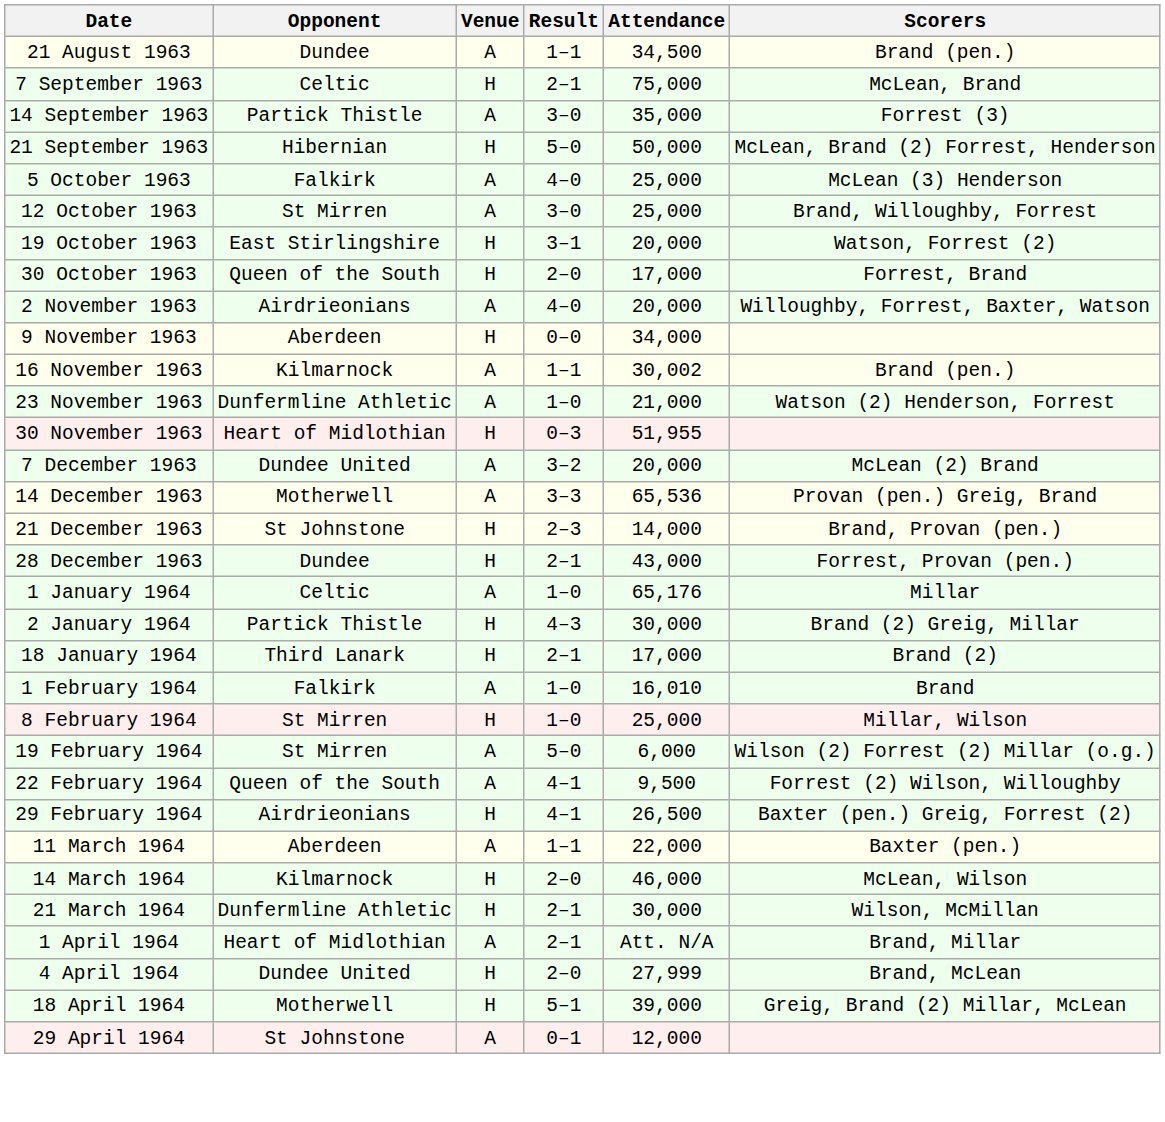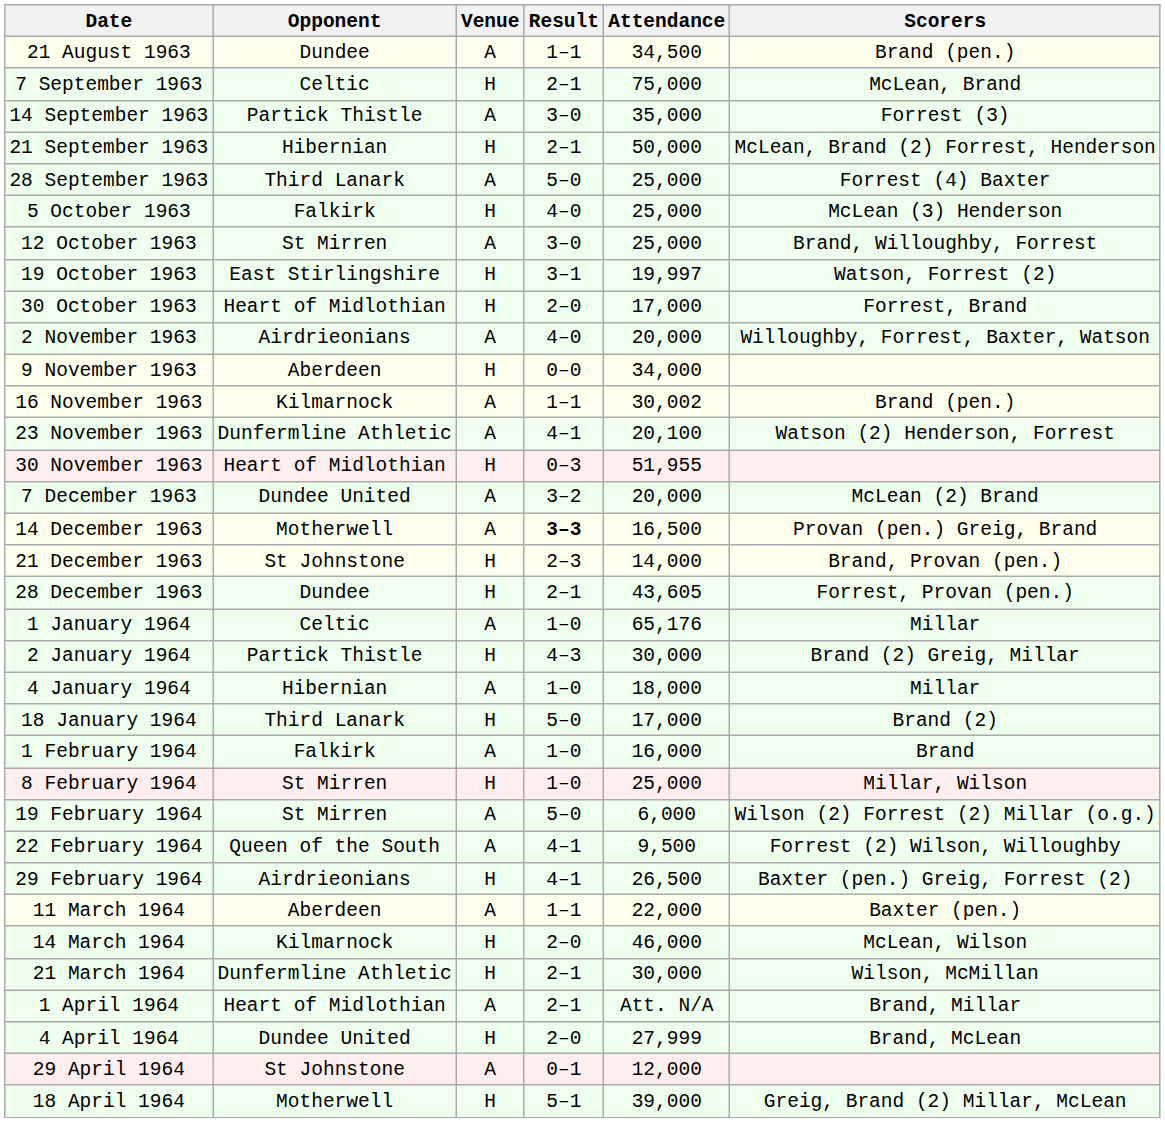 <table class="wikitable sortable" style="font-size:100%; text-align:center">
 <tr>
 <th>Date</th>
 <th>Opponent</th>
 <th>Venue</th>
 <th>Result</th>
 <th>Attendance</th>
 <th>Scorers</th>
 </tr>
 <tr bgcolor = "#FFFFEE">
 <td>21 August 1963</td>
 <td>Dundee</td>
 <td>A</td>
 <td>1–1</td>
 <td>34,500</td>
 <td>Brand (pen.)</td>
 </tr>
 <tr bgcolor = "#EEFFEE">
 <td>7 September 1963</td>
 <td>Celtic</td>
 <td>H</td>
 <td>2–1</td>
 <td>75,000</td>
 <td>McLean, Brand</td>
 </tr>
 <tr bgcolor = "#EEFFEE">
 <td>14 September 1963</td>
 <td>Partick Thistle</td>
 <td>A</td>
 <td>3–0</td>
 <td>35,000</td>
 <td>Forrest (3)</td>
 </tr>
 <tr bgcolor = "#EEFFEE">
 <td>21 September 1963</td>
 <td>Hibernian</td>
 <td>H</td>
-<td>5–0</td>
+<td>2–1</td>
 <td>50,000</td>
 <td>McLean, Brand (2) Forrest, Henderson</td>
 </tr>
 <tr bgcolor = "#EEFFEE">
+<td>28 September 1963</td>
+<td>Third Lanark</td>
+<td>A</td>
+<td>5–0</td>
+<td>25,000</td>
+<td>Forrest (4) Baxter</td>
+</tr>
+<tr bgcolor = "#EEFFEE">
 <td>5 October 1963</td>
 <td>Falkirk</td>
-<td>A</td>
+<td>H</td>
 <td>4–0</td>
 <td>25,000</td>
 <td>McLean (3) Henderson</td>
 </tr>
 <tr bgcolor = "#EEFFEE">
 <td>12 October 1963</td>
 <td>St Mirren</td>
 <td>A</td>
 <td>3–0</td>
 <td>25,000</td>
 <td>Brand, Willoughby, Forrest</td>
 </tr>
 <tr bgcolor = "#EEFFEE">
 <td>19 October 1963</td>
 <td>East Stirlingshire</td>
 <td>H</td>
 <td>3–1</td>
-<td>20,000</td>
+<td>19,997</td>
 <td>Watson, Forrest (2)</td>
 </tr>
 <tr bgcolor = "#EEFFEE">
 <td>30 October 1963</td>
-<td>Queen of the South</td>
+<td>Heart of Midlothian</td>
 <td>H</td>
 <td>2–0</td>
 <td>17,000</td>
 <td>Forrest, Brand</td>
 </tr>
 <tr bgcolor = "#EEFFEE">
 <td>2 November 1963</td>
 <td>Airdrieonians</td>
 <td>A</td>
 <td>4–0</td>
 <td>20,000</td>
 <td>Willoughby, Forrest, Baxter, Watson</td>
 </tr>
 <tr bgcolor = "#FFFFEE">
 <td>9 November 1963</td>
 <td>Aberdeen</td>
 <td>H</td>
 <td>0–0</td>
 <td>34,000</td>
 <td></td>
 </tr>
 <tr bgcolor = "#FFFFEE">
 <td>16 November 1963</td>
 <td>Kilmarnock</td>
 <td>A</td>
 <td>1–1</td>
 <td>30,002</td>
 <td>Brand (pen.)</td>
 </tr>
 <tr bgcolor = "#EEFFEE">
 <td>23 November 1963</td>
 <td>Dunfermline Athletic</td>
 <td>A</td>
-<td>1–0</td>
-<td>21,000</td>
+<td>4–1</td>
+<td>20,100</td>
 <td>Watson (2) Henderson, Forrest</td>
 </tr>
 <tr bgcolor = "#FFEEEE">
 <td>30 November 1963</td>
 <td>Heart of Midlothian</td>
 <td>H</td>
 <td>0–3</td>
 <td>51,955</td>
 <td></td>
 </tr>
 <tr bgcolor = "#EEFFEE">
 <td>7 December 1963</td>
 <td>Dundee United</td>
 <td>A</td>
 <td>3–2</td>
 <td>20,000</td>
 <td>McLean (2) Brand</td>
 </tr>
 <tr bgcolor = "#FFFFEE">
 <td>14 December 1963</td>
 <td>Motherwell</td>
 <td>A</td>
-<td>3–3</td>
-<td>65,536</td>
+<td><strong>3–3</strong></td>
+<td>16,500</td>
 <td>Provan (pen.) Greig, Brand</td>
 </tr>
 <tr bgcolor = "#FFFFEE">
 <td>21 December 1963</td>
 <td>St Johnstone</td>
 <td>H</td>
 <td>2–3</td>
 <td>14,000</td>
 <td>Brand, Provan (pen.)</td>
 </tr>
 <tr bgcolor = "#EEFFEE">
 <td>28 December 1963</td>
 <td>Dundee</td>
 <td>H</td>
 <td>2–1</td>
-<td>43,000</td>
+<td>43,605</td>
 <td>Forrest, Provan (pen.)</td>
 </tr>
 <tr bgcolor = "#EEFFEE">
 <td>1 January 1964</td>
 <td>Celtic</td>
 <td>A</td>
 <td>1–0</td>
 <td>65,176</td>
 <td>Millar</td>
 </tr>
 <tr bgcolor = "#EEFFEE">
 <td>2 January 1964</td>
 <td>Partick Thistle</td>
 <td>H</td>
 <td>4–3</td>
 <td>30,000</td>
 <td>Brand (2) Greig, Millar</td>
 </tr>
 <tr bgcolor = "#EEFFEE">
+<td>4 January 1964</td>
+<td>Hibernian</td>
+<td>A</td>
+<td>1–0</td>
+<td>18,000</td>
+<td>Millar</td>
+</tr>
+<tr bgcolor = "#EEFFEE">
 <td>18 January 1964</td>
 <td>Third Lanark</td>
 <td>H</td>
-<td>2–1</td>
+<td>5–0</td>
 <td>17,000</td>
 <td>Brand (2)</td>
 </tr>
 <tr bgcolor = "#EEFFEE">
 <td>1 February 1964</td>
 <td>Falkirk</td>
 <td>A</td>
 <td>1–0</td>
-<td>16,010</td>
+<td>16,000</td>
 <td>Brand</td>
 </tr>
 <tr bgcolor = "#FFEEEE">
 <td>8 February 1964</td>
 <td>St Mirren</td>
 <td>H</td>
 <td>1–0</td>
 <td>25,000</td>
 <td>Millar, Wilson</td>
 </tr>
 <tr bgcolor = "#EEFFEE">
 <td>19 February 1964</td>
 <td>St Mirren</td>
 <td>A</td>
 <td>5–0</td>
 <td>6,000</td>
 <td>Wilson (2) Forrest (2) Millar (o.g.)</td>
 </tr>
 <tr bgcolor = "#EEFFEE">
 <td>22 February 1964</td>
 <td>Queen of the South</td>
 <td>A</td>
 <td>4–1</td>
 <td>9,500</td>
 <td>Forrest (2) Wilson, Willoughby</td>
 </tr>
 <tr bgcolor = "#EEFFEE">
 <td>29 February 1964</td>
 <td>Airdrieonians</td>
 <td>H</td>
 <td>4–1</td>
 <td>26,500</td>
 <td>Baxter (pen.) Greig, Forrest (2)</td>
 </tr>
 <tr bgcolor = "#FFFFEE">
 <td>11 March 1964</td>
 <td>Aberdeen</td>
 <td>A</td>
 <td>1–1</td>
 <td>22,000</td>
 <td>Baxter (pen.)</td>
 </tr>
 <tr bgcolor = "#EEFFEE">
 <td>14 March 1964</td>
 <td>Kilmarnock</td>
 <td>H</td>
 <td>2–0</td>
 <td>46,000</td>
 <td>McLean, Wilson</td>
 </tr>
 <tr bgcolor = "#EEFFEE">
 <td>21 March 1964</td>
 <td>Dunfermline Athletic</td>
 <td>H</td>
 <td>2–1</td>
 <td>30,000</td>
 <td>Wilson, McMillan</td>
 </tr>
 <tr bgcolor = "#EEFFEE">
 <td>1 April 1964</td>
 <td>Heart of Midlothian</td>
 <td>A</td>
 <td>2–1</td>
 <td>Att. N/A</td>
 <td>Brand, Millar</td>
 </tr>
 <tr bgcolor = "#EEFFEE">
 <td>4 April 1964</td>
 <td>Dundee United</td>
 <td>H</td>
 <td>2–0</td>
 <td>27,999</td>
 <td>Brand, McLean</td>
 </tr>
+<tr bgcolor = "#FFEEEE">
+<td>29 April 1964</td>
+<td>St Johnstone</td>
+<td>A</td>
+<td>0–1</td>
+<td>12,000</td>
+<td></td>
+</tr>
 <tr bgcolor = "#EEFFEE">
 <td>18 April 1964</td>
 <td>Motherwell</td>
 <td>H</td>
 <td>5–1</td>
 <td>39,000</td>
 <td>Greig, Brand (2) Millar, McLean</td>
 </tr>
-<tr bgcolor = "#FFEEEE">
-<td>29 April 1964</td>
-<td>St Johnstone</td>
-<td>A</td>
-<td>0–1</td>
-<td>12,000</td>
-<td></td>
-</tr>
 </table>
